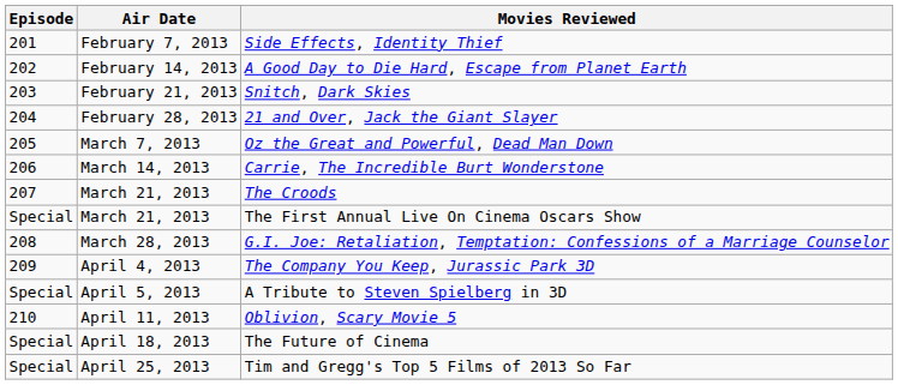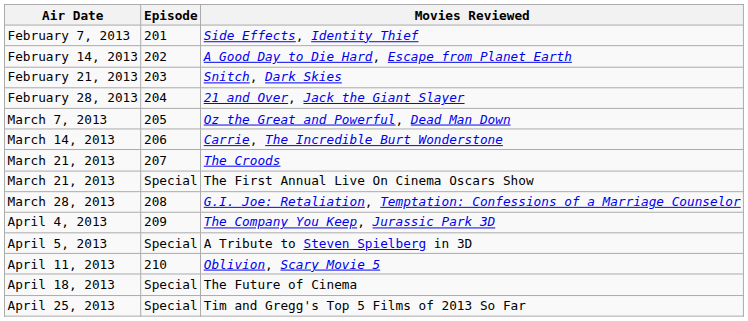 <table class="wikitable">
 <tr>
+<th>Air Date</th>
 <th>Episode</th>
-<th>Air Date</th>
 <th>Movies Reviewed</th>
 </tr>
 <tr>
+<td>February 7, 2013</td>
 <td>201</td>
-<td>February 7, 2013</td>
 <td><em><a href='#'>Side Effects</a></em>, <em><a href='#'>Identity Thief</a></em></td>
 </tr>
 <tr>
+<td>February 14, 2013</td>
 <td>202</td>
-<td>February 14, 2013</td>
 <td><em><a href='#'>A Good Day to Die Hard</a></em>, <em><a href='#'>Escape from Planet Earth</a></em></td>
 </tr>
 <tr>
+<td>February 21, 2013</td>
 <td>203</td>
-<td>February 21, 2013</td>
 <td><em><a href='#'>Snitch</a></em>, <em><a href='#'>Dark Skies</a></em></td>
 </tr>
 <tr>
+<td>February 28, 2013</td>
 <td>204</td>
-<td>February 28, 2013</td>
 <td><em><a href='#'>21 and Over</a></em>, <em><a href='#'>Jack the Giant Slayer</a></em></td>
 </tr>
 <tr>
+<td>March 7, 2013</td>
 <td>205</td>
-<td>March 7, 2013</td>
 <td><em><a href='#'>Oz the Great and Powerful</a></em>, <em><a href='#'>Dead Man Down</a></em></td>
 </tr>
 <tr>
+<td>March 14, 2013</td>
 <td>206</td>
-<td>March 14, 2013</td>
 <td><em><a href='#'>Carrie</a></em>, <em><a href='#'>The Incredible Burt Wonderstone</a></em></td>
 </tr>
 <tr>
+<td>March 21, 2013</td>
 <td>207</td>
-<td>March 21, 2013</td>
 <td><em><a href='#'>The Croods</a></em></td>
 </tr>
 <tr>
+<td>March 21, 2013</td>
 <td>Special</td>
-<td>March 21, 2013</td>
 <td>The First Annual Live On Cinema Oscars Show</td>
 </tr>
 <tr>
+<td>March 28, 2013</td>
 <td>208</td>
-<td>March 28, 2013</td>
 <td><em><a href='#'>G.I. Joe: Retaliation</a></em>, <em><a href='#'>Temptation: Confessions of a Marriage Counselor</a></em></td>
 </tr>
 <tr>
+<td>April 4, 2013</td>
 <td>209</td>
-<td>April 4, 2013</td>
 <td><em><a href='#'>The Company You Keep</a></em>, <em><a href='#'>Jurassic Park 3D</a></em></td>
 </tr>
 <tr>
+<td>April 5, 2013</td>
 <td>Special</td>
-<td>April 5, 2013</td>
 <td>A Tribute to <a href='#'>Steven Spielberg</a> in 3D</td>
 </tr>
 <tr>
+<td>April 11, 2013</td>
 <td>210</td>
-<td>April 11, 2013</td>
 <td><em><a href='#'>Oblivion</a></em>, <em><a href='#'>Scary Movie 5</a></em></td>
 </tr>
 <tr>
+<td>April 18, 2013</td>
 <td>Special</td>
-<td>April 18, 2013</td>
 <td>The Future of Cinema</td>
 </tr>
 <tr>
+<td>April 25, 2013</td>
 <td>Special</td>
-<td>April 25, 2013</td>
 <td>Tim and Gregg's Top 5 Films of 2013 So Far</td>
 </tr>
 </table>
